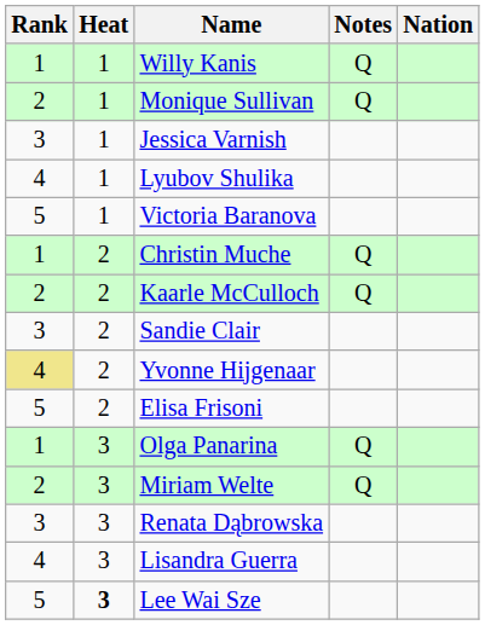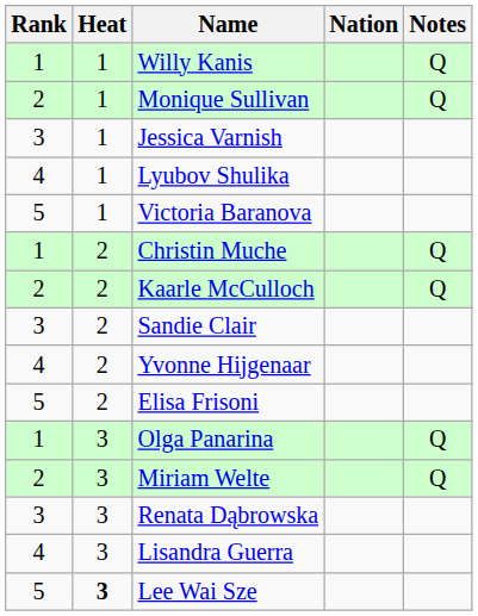 <table class="wikitable sortable" style="text-align:center">
 <tr>
 <th>Rank</th>
 <th>Heat</th>
 <th>Name</th>
+<th>Nation</th>
 <th>Notes</th>
-<th>Nation</th>
 </tr>
 <tr style="background: #ccffcc;">
 <td>1</td>
 <td>1</td>
 <td align=left><a href='#'>Willy Kanis</a></td>
+<td align=left></td>
 <td>Q</td>
-<td align=left></td>
 </tr>
 <tr style="background: #ccffcc;">
 <td>2</td>
 <td>1</td>
 <td align=left><a href='#'>Monique Sullivan</a></td>
+<td align=left></td>
 <td>Q</td>
-<td align=left></td>
 </tr>
 <tr>
 <td>3</td>
 <td>1</td>
 <td align=left><a href='#'>Jessica Varnish</a></td>
+<td align=left></td>
 <td></td>
-<td align=left></td>
 </tr>
 <tr>
 <td>4</td>
 <td>1</td>
 <td align=left><a href='#'>Lyubov Shulika</a></td>
+<td align=left></td>
 <td></td>
-<td align=left></td>
 </tr>
 <tr>
 <td>5</td>
 <td>1</td>
 <td align=left><a href='#'>Victoria Baranova</a></td>
+<td align=left></td>
 <td></td>
-<td align=left></td>
 </tr>
 <tr style="background: #ccffcc;">
 <td>1</td>
 <td>2</td>
 <td align=left><a href='#'>Christin Muche</a></td>
+<td align=left></td>
 <td>Q</td>
-<td align=left></td>
 </tr>
 <tr style="background: #ccffcc;">
 <td>2</td>
 <td>2</td>
 <td align=left><a href='#'>Kaarle McCulloch</a></td>
+<td align=left></td>
 <td>Q</td>
-<td align=left></td>
 </tr>
 <tr>
 <td>3</td>
 <td>2</td>
 <td align=left><a href='#'>Sandie Clair</a></td>
+<td align=left></td>
 <td></td>
-<td align=left></td>
 </tr>
 <tr>
-<td style="background: khaki;">4</td>
+<td>4</td>
 <td>2</td>
 <td align=left><a href='#'>Yvonne Hijgenaar</a></td>
+<td align=left></td>
 <td></td>
-<td align=left></td>
 </tr>
 <tr>
 <td>5</td>
 <td>2</td>
 <td align=left><a href='#'>Elisa Frisoni</a></td>
+<td align=left></td>
 <td></td>
-<td align=left></td>
 </tr>
 <tr style="background: #ccffcc;">
 <td>1</td>
 <td>3</td>
 <td align=left><a href='#'>Olga Panarina</a></td>
+<td align=left></td>
 <td>Q</td>
-<td align=left></td>
 </tr>
 <tr style="background: #ccffcc;">
 <td>2</td>
 <td>3</td>
 <td align=left><a href='#'>Miriam Welte</a></td>
+<td align=left></td>
 <td>Q</td>
-<td align=left></td>
 </tr>
 <tr>
 <td>3</td>
 <td>3</td>
 <td align=left><a href='#'>Renata Dąbrowska</a></td>
+<td align=left></td>
 <td></td>
-<td align=left></td>
 </tr>
 <tr>
 <td>4</td>
 <td>3</td>
 <td align=left><a href='#'>Lisandra Guerra</a></td>
+<td align=left></td>
 <td></td>
-<td align=left></td>
 </tr>
 <tr>
 <td>5</td>
 <td><strong>3</strong></td>
 <td align=left><a href='#'>Lee Wai Sze</a></td>
+<td align=left></td>
 <td></td>
-<td align=left></td>
 </tr>
 </table>
